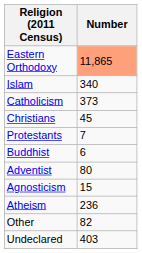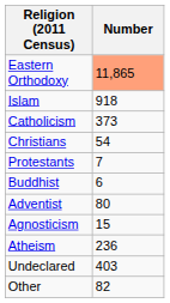 <table class="wikitable">
 <tr>
 <th style="width:100px;">Religion (2011 Census)</th>
 <th style="width:80px;">Number</th>
 </tr>
 <tr>
 <td><a href='#'>Eastern Orthodoxy</a></td>
 <td style="background: lightsalmon;">11,865</td>
 </tr>
 <tr>
 <td><a href='#'>Islam</a></td>
-<td>340</td>
+<td>918</td>
 </tr>
 <tr>
 <td><a href='#'>Catholicism</a></td>
 <td>373</td>
 </tr>
 <tr>
 <td><a href='#'>Christians</a></td>
-<td>45</td>
+<td>54</td>
 </tr>
 <tr>
 <td><a href='#'>Protestants</a></td>
 <td>7</td>
 </tr>
 <tr>
 <td><a href='#'>Buddhist</a></td>
 <td>6</td>
 </tr>
 <tr>
 <td><a href='#'>Adventist</a></td>
 <td>80</td>
 </tr>
 <tr>
 <td><a href='#'>Agnosticism</a></td>
 <td>15</td>
 </tr>
 <tr>
 <td><a href='#'>Atheism</a></td>
 <td>236</td>
 </tr>
 <tr>
+<td>Undeclared</td>
+<td>403</td>
+</tr>
+<tr>
 <td>Other</td>
 <td>82</td>
 </tr>
-<tr>
-<td>Undeclared</td>
-<td>403</td>
-</tr>
 </table>
